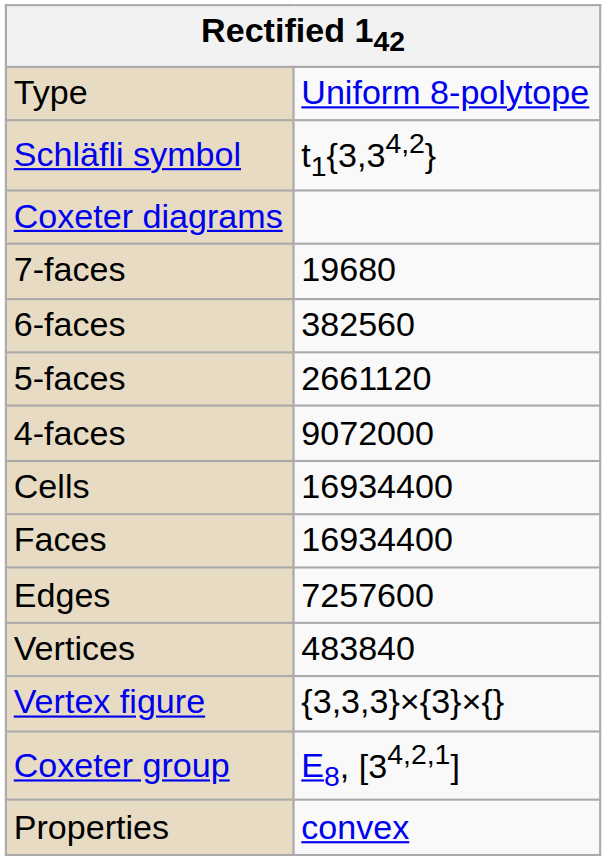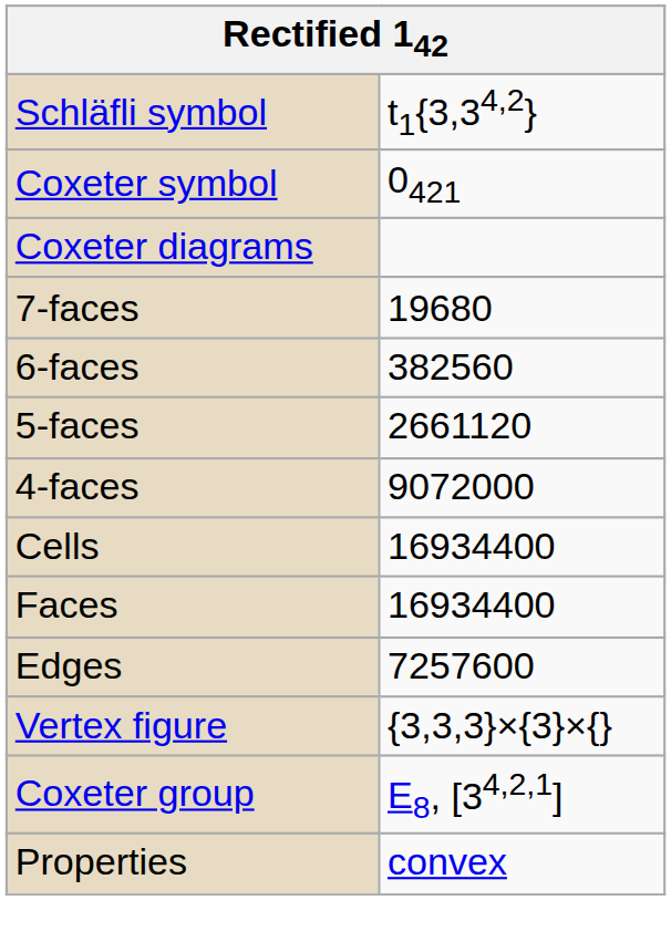 <table class="wikitable" align="right" style="margin-left:10px" width="280">
 <tr>
 <th bgcolor=#e7dcc3 colspan=2>Rectified 1<sub>42</sub></th>
 </tr>
 <tr>
-<td bgcolor=#e7dcc3>Type</td>
-<td><a href='#'>Uniform 8-polytope</a></td>
+<td bgcolor=#e7dcc3><a href='#'>Schläfli symbol</a></td>
+<td>t<sub>1</sub>{3,3<sup>4,2</sup>}</td>
 </tr>
 <tr>
-<td bgcolor=#e7dcc3><a href='#'>Schläfli symbol</a></td>
-<td>t<sub>1</sub>{3,3<sup>4,2</sup>}</td>
+<td bgcolor=#e7dcc3><a href='#'>Coxeter symbol</a></td>
+<td>0<sub>421</sub></td>
 </tr>
 <tr>
 <td bgcolor=#e7dcc3><a href='#'>Coxeter diagrams</a></td>
 <td><br></td>
 </tr>
 <tr>
 <td bgcolor=#e7dcc3>7-faces</td>
 <td>19680</td>
 </tr>
 <tr>
 <td bgcolor=#e7dcc3>6-faces</td>
 <td>382560</td>
 </tr>
 <tr>
 <td bgcolor=#e7dcc3>5-faces</td>
 <td>2661120</td>
 </tr>
 <tr>
 <td bgcolor=#e7dcc3>4-faces</td>
 <td>9072000</td>
 </tr>
 <tr>
 <td bgcolor=#e7dcc3>Cells</td>
 <td>16934400</td>
 </tr>
 <tr>
 <td bgcolor=#e7dcc3>Faces</td>
 <td>16934400</td>
 </tr>
 <tr>
 <td bgcolor=#e7dcc3>Edges</td>
 <td>7257600</td>
 </tr>
 <tr>
-<td bgcolor=#e7dcc3>Vertices</td>
-<td>483840</td>
-</tr>
-<tr>
 <td bgcolor=#e7dcc3><a href='#'>Vertex figure</a></td>
 <td>{3,3,3}×{3}×{}</td>
 </tr>
 <tr>
 <td bgcolor=#e7dcc3><a href='#'>Coxeter group</a></td>
 <td><a href='#'>E<sub>8</sub></a>, [3<sup>4,2,1</sup>]</td>
 </tr>
 <tr>
 <td bgcolor=#e7dcc3>Properties</td>
 <td><a href='#'>convex</a></td>
 </tr>
 </table>
